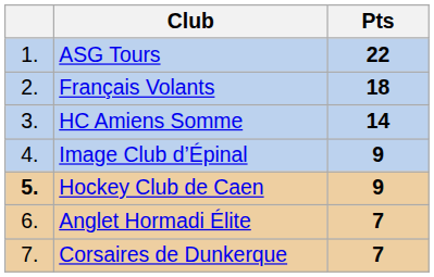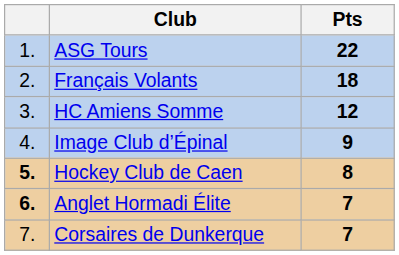 <table class="wikitable">
 <tr>
 <th width="30"></th>
 <th width="200">Club</th>
 <th width="70">Pts</th>
 </tr>
 <tr bgcolor="#BCD2EE" align="center">
 <td>1.</td>
 <td align="left"><a href='#'>ASG Tours</a></td>
 <td><strong>22</strong></td>
 </tr>
 <tr bgcolor="#BCD2EE" align="center">
 <td>2.</td>
 <td align="left"><a href='#'>Français Volants</a></td>
 <td><strong>18</strong></td>
 </tr>
 <tr bgcolor="#BCD2EE" align="center">
 <td>3.</td>
 <td align="left"><a href='#'>HC Amiens Somme</a></td>
-<td><strong>14</strong></td>
+<td><strong>12</strong></td>
 </tr>
 <tr bgcolor="#BCD2EE" align="center">
 <td>4.</td>
 <td align="left"><a href='#'>Image Club d’Épinal</a></td>
 <td><strong>9</strong></td>
 </tr>
 <tr bgcolor="#EECFA1" align="center">
 <td><strong>5.</strong></td>
 <td align="left"><a href='#'>Hockey Club de Caen</a></td>
-<td><strong>9</strong></td>
+<td><strong>8</strong></td>
 </tr>
 <tr bgcolor="#EECFA1" align="center">
-<td>6.</td>
+<td><strong>6.</strong></td>
 <td align="left"><a href='#'>Anglet Hormadi Élite</a></td>
 <td><strong>7</strong></td>
 </tr>
 <tr bgcolor="#EECFA1" align="center">
 <td>7.</td>
 <td align="left"><a href='#'>Corsaires de Dunkerque</a></td>
 <td><strong>7</strong></td>
 </tr>
 </table>
